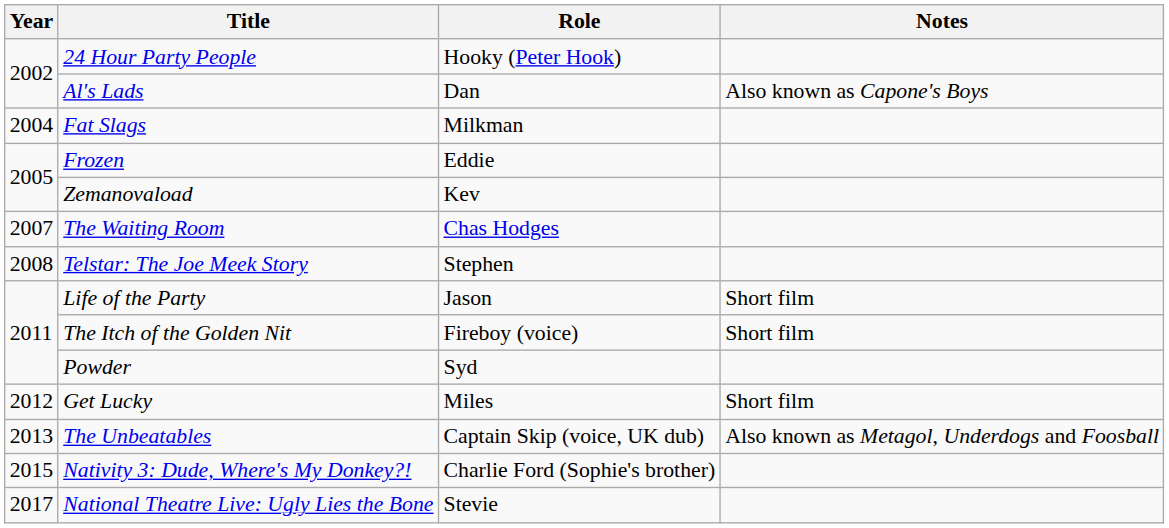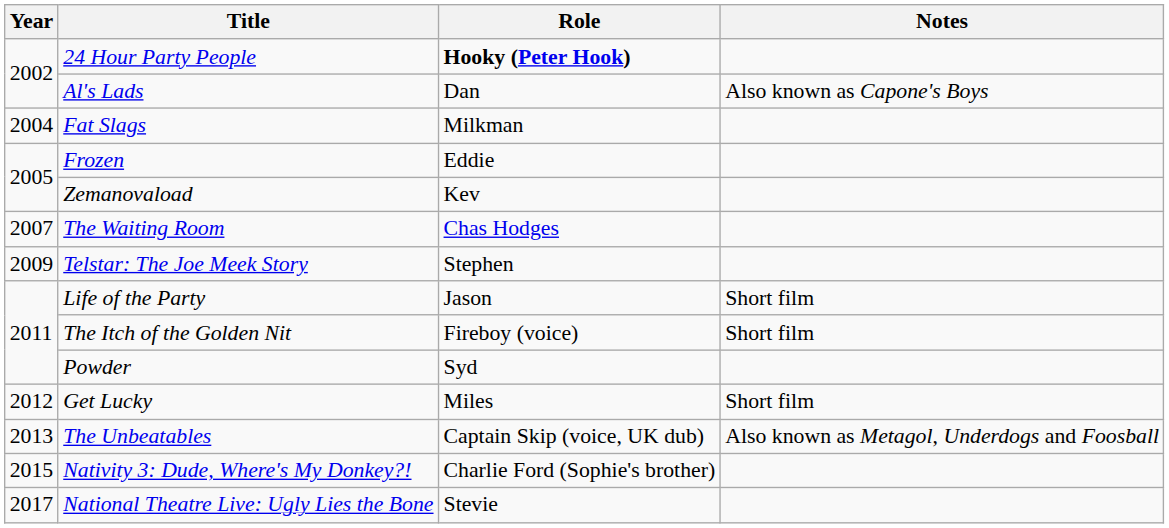 <table class="wikitable sortable">
 <tr>
 <th>Year</th>
 <th>Title</th>
 <th>Role</th>
 <th>Notes</th>
 </tr>
 <tr>
 <td rowspan="2">2002</td>
 <td><em><a href='#'>24 Hour Party People</a></em></td>
-<td>Hooky (<a href='#'>Peter Hook</a>)</td>
+<td><strong>Hooky (<a href='#'>Peter Hook</a>)</strong></td>
 <td></td>
 </tr>
 <tr>
 <td><em><a href='#'>Al's Lads</a></em></td>
 <td>Dan</td>
 <td>Also known as <em>Capone's Boys</em></td>
 </tr>
 <tr>
 <td>2004</td>
 <td><em><a href='#'>Fat Slags</a></em></td>
 <td>Milkman</td>
 <td></td>
 </tr>
 <tr>
 <td rowspan="2">2005</td>
 <td><em><a href='#'>Frozen</a></em></td>
 <td>Eddie</td>
 <td></td>
 </tr>
 <tr>
 <td><em>Zemanovaload</em></td>
 <td>Kev</td>
 <td></td>
 </tr>
 <tr>
 <td>2007</td>
 <td><em><a href='#'>The Waiting Room</a></em></td>
 <td><a href='#'>Chas Hodges</a></td>
 <td></td>
 </tr>
 <tr>
-<td>2008</td>
+<td>2009</td>
 <td><em><a href='#'>Telstar: The Joe Meek Story</a></em></td>
 <td>Stephen</td>
 <td></td>
 </tr>
 <tr>
 <td rowspan="3">2011</td>
 <td><em>Life of the Party</em></td>
 <td>Jason</td>
 <td>Short film</td>
 </tr>
 <tr>
 <td><em>The Itch of the Golden Nit</em></td>
 <td>Fireboy (voice)</td>
 <td>Short film</td>
 </tr>
 <tr>
 <td><em>Powder</em></td>
 <td>Syd</td>
 <td></td>
 </tr>
 <tr>
 <td>2012</td>
 <td><em>Get Lucky</em></td>
 <td>Miles</td>
 <td>Short film</td>
 </tr>
 <tr>
 <td>2013</td>
 <td><em><a href='#'>The Unbeatables</a></em></td>
 <td>Captain Skip (voice, UK dub)</td>
 <td>Also known as <em>Metagol</em>, <em>Underdogs</em> and <em>Foosball</em></td>
 </tr>
 <tr>
 <td>2015</td>
 <td><em><a href='#'>Nativity 3: Dude, Where's My Donkey?!</a></em></td>
 <td>Charlie Ford (Sophie's brother)</td>
 <td></td>
 </tr>
 <tr>
 <td>2017</td>
 <td><em><a href='#'>National Theatre Live: Ugly Lies the Bone</a></em></td>
 <td>Stevie</td>
 <td></td>
 </tr>
 </table>
